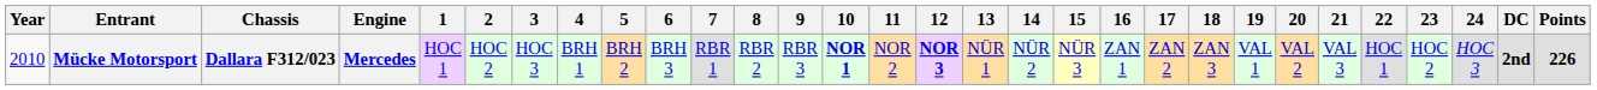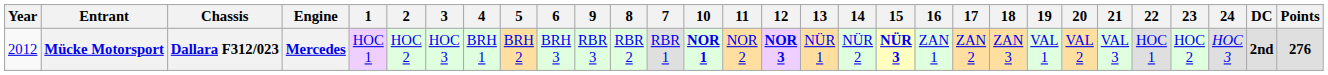 <table class="wikitable" style="text-align:center; font-size:85%">
 <tr>
 <th>Year</th>
 <th>Entrant</th>
 <th>Chassis</th>
 <th>Engine</th>
 <th>1</th>
 <th>2</th>
 <th>3</th>
 <th>4</th>
 <th>5</th>
 <th>6</th>
+<th>9</th>
+<th>8</th>
 <th>7</th>
-<th>8</th>
-<th>9</th>
 <th>10</th>
 <th>11</th>
 <th>12</th>
 <th>13</th>
 <th>14</th>
 <th>15</th>
 <th>16</th>
 <th>17</th>
 <th>18</th>
 <th>19</th>
 <th>20</th>
 <th>21</th>
 <th>22</th>
 <th>23</th>
 <th>24</th>
 <th>DC</th>
 <th>Points</th>
 </tr>
 <tr>
-<td><a href='#'>2010</a></td>
+<td><a href='#'>2012</a></td>
 <th nowrap><a href='#'>Mücke Motorsport</a></th>
 <th nowrap><a href='#'>Dallara</a> F312/023</th>
 <th nowrap><a href='#'>Mercedes</a></th>
 <td style="background:#EFCFFF;"><a href='#'>HOC<br>1</a><br></td>
 <td style="background:#DFFFDF;"><a href='#'>HOC<br>2</a><br></td>
 <td style="background:#DFFFDF;"><a href='#'>HOC<br>3</a> <br></td>
 <td style="background:#DFFFDF;"><a href='#'>BRH<br>1</a><br></td>
 <td style="background:#FFDF9F;"><a href='#'>BRH<br>2</a><br></td>
 <td style="background:#DFFFDF;"><a href='#'>BRH<br>3</a><br></td>
+<td style="background:#DFFFDF;"><a href='#'>RBR<br>3</a><br></td>
+<td style="background:#DFFFDF;"><a href='#'>RBR<br>2</a><br></td>
 <td style="background:#DFDFDF;"><a href='#'>RBR<br>1</a><br></td>
-<td style="background:#DFFFDF;"><a href='#'>RBR<br>2</a><br></td>
-<td style="background:#DFFFDF;"><a href='#'>RBR<br>3</a><br></td>
 <td style="background:#DFFFDF;"><strong><a href='#'>NOR<br>1</a><br></strong></td>
 <td style="background:#FFDF9F;"><a href='#'>NOR<br>2</a><br></td>
 <td style="background:#EFCFFF;"><strong><a href='#'>NOR<br>3</a></strong><br></td>
 <td style="background:#FFDF9F;"><a href='#'>NÜR<br>1</a><br></td>
 <td style="background:#DFFFDF;"><a href='#'>NÜR<br>2</a><br></td>
-<td style="background:#FFFFBF;"><a href='#'>NÜR<br>3</a><br></td>
+<td style="background:#FFFFBF;"><strong><a href='#'>NÜR<br>3</a><br></strong></td>
 <td style="background:#DFFFDF;"><a href='#'>ZAN<br>1</a><br></td>
 <td style="background:#FFDF9F;"><a href='#'>ZAN<br>2</a><br></td>
 <td style="background:#FFDF9F;"><a href='#'>ZAN<br>3</a><br></td>
 <td style="background:#DFFFDF;"><a href='#'>VAL<br>1</a><br></td>
 <td style="background:#FFDF9F;"><a href='#'>VAL<br>2</a><br></td>
 <td style="background:#DFFFDF;"><a href='#'>VAL<br>3</a><br></td>
 <td style="background:#DFDFDF;"><a href='#'>HOC<br>1</a><br></td>
 <td style="background:#DFFFDF;"><a href='#'>HOC<br>2</a><br></td>
 <td style="background:#DFDFDF;"><em><a href='#'>HOC<br>3</a></em><br></td>
 <th style="background:#DFDFDF;">2nd</th>
-<th style="background:#DFDFDF;">226</th>
+<th style="background:#DFDFDF;">276</th>
 </tr>
 </table>
